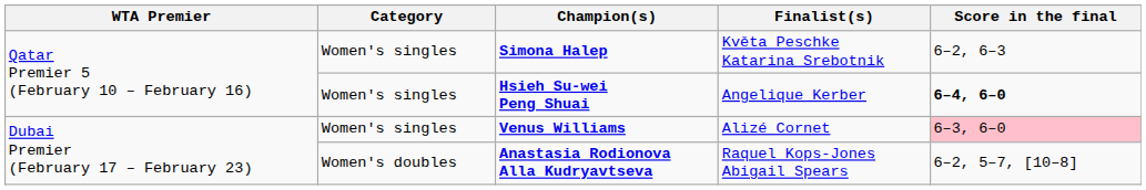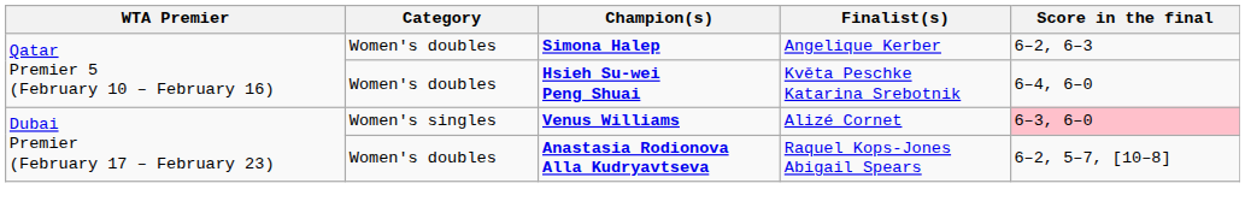 <table class="wikitable"  style="font-size:90%; width:100%;">
 <tr>
 <th>WTA Premier</th>
 <th>Category</th>
 <th>Champion(s)</th>
 <th>Finalist(s)</th>
 <th>Score in the final</th>
 </tr>
 <tr>
 <td rowspan="2"><a href='#'>Qatar</a><br>Premier 5<br>(February 10 – February 16)</td>
-<td>Women's singles</td>
+<td>Women's doubles</td>
 <td> <strong><a href='#'>Simona Halep</a></strong></td>
-<td> <a href='#'>Květa Peschke</a>  <br> <a href='#'>Katarina Srebotnik</a></td>
+<td> <a href='#'>Angelique Kerber</a></td>
 <td>6–2, 6–3</td>
 </tr>
 <tr>
-<td>Women's singles</td>
+<td>Women's doubles</td>
 <td> <strong><a href='#'>Hsieh Su-wei</a></strong> <br> <strong><a href='#'>Peng Shuai</a></strong></td>
-<td> <a href='#'>Angelique Kerber</a></td>
-<td><strong>6–4, 6–0</strong></td>
+<td> <a href='#'>Květa Peschke</a>  <br> <a href='#'>Katarina Srebotnik</a></td>
+<td>6–4, 6–0</td>
 </tr>
 <tr>
 <td rowspan="2"><a href='#'>Dubai</a><br>Premier <br>(February 17 – February 23)</td>
 <td>Women's singles</td>
 <td> <strong><a href='#'>Venus Williams</a></strong></td>
 <td> <a href='#'>Alizé Cornet</a></td>
 <td style="background: pink;">6–3, 6–0</td>
 </tr>
 <tr>
 <td>Women's doubles</td>
 <td> <strong><a href='#'>Anastasia Rodionova</a></strong> <br> <strong><a href='#'>Alla Kudryavtseva</a></strong></td>
 <td> <a href='#'>Raquel Kops-Jones</a>  <br> <a href='#'>Abigail Spears</a></td>
 <td>6–2, 5–7, [10–8]</td>
 </tr>
 </table>
